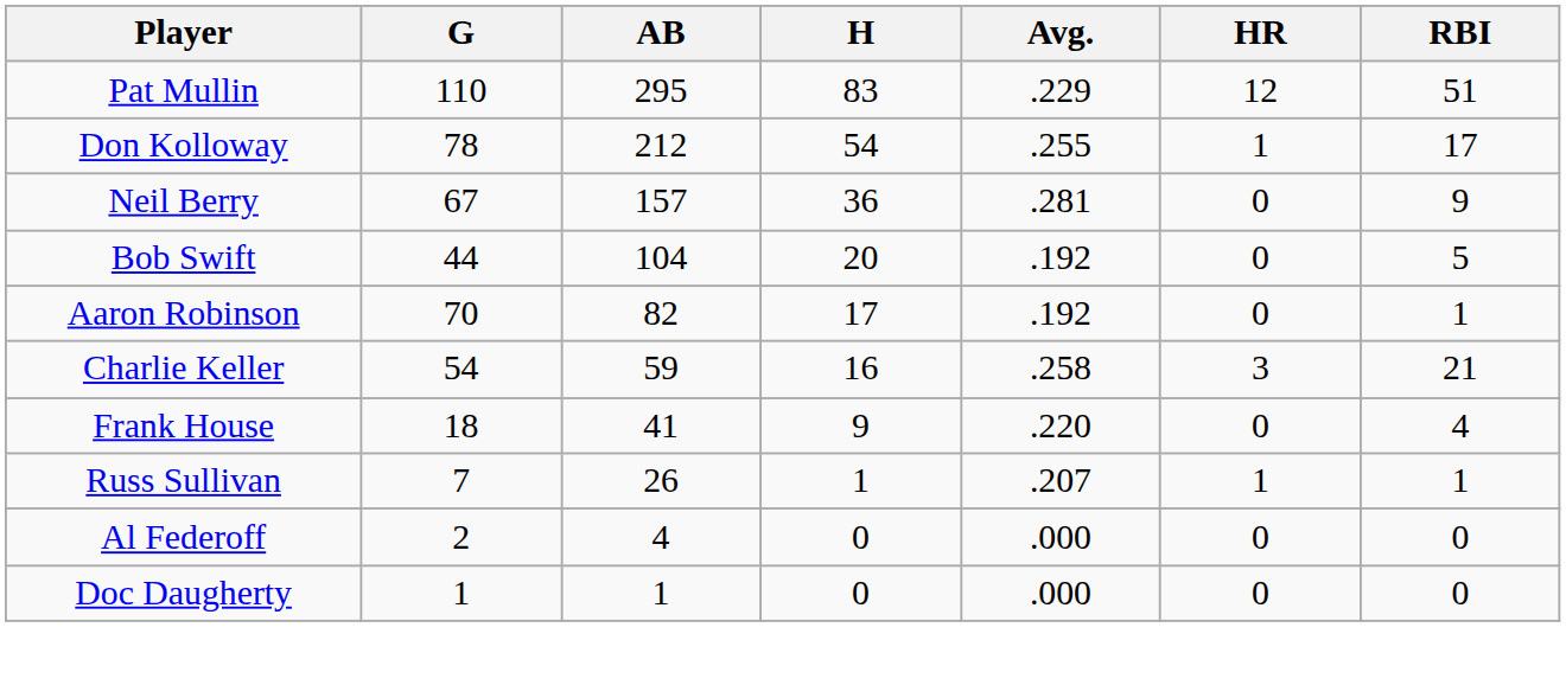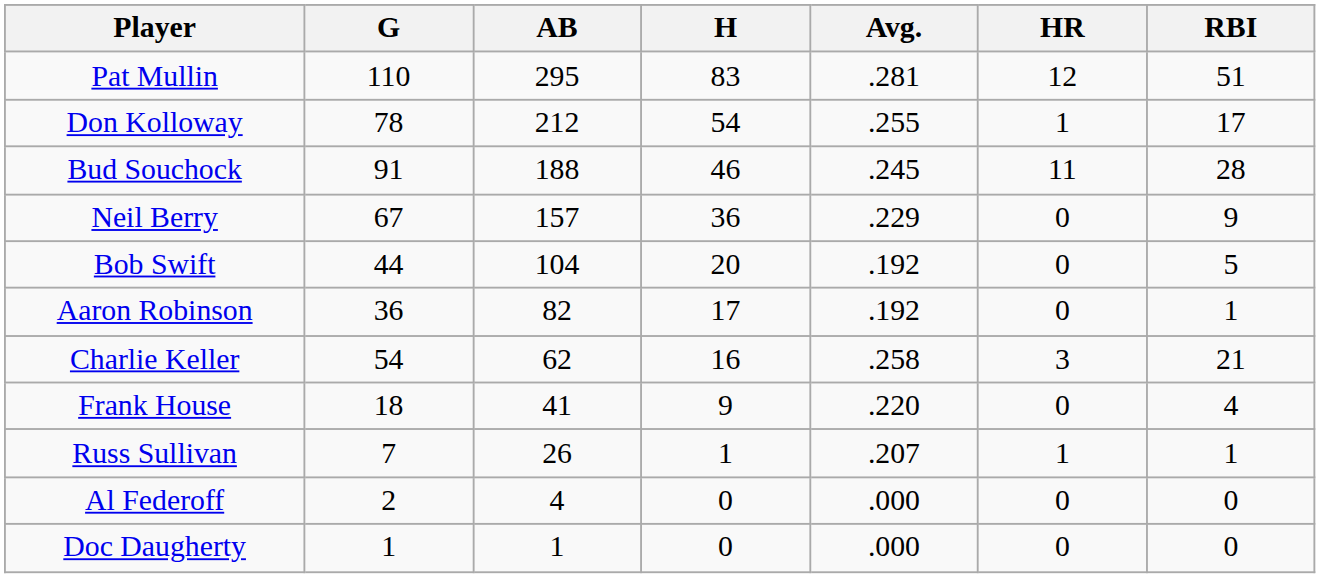 <table class="wikitable sortable">
 <tr>
 <th bgcolor="#DDDDFF" width="16%">Player</th>
 <th bgcolor="#DDDDFF" width="9%">G</th>
 <th bgcolor="#DDDDFF" width="9%">AB</th>
 <th bgcolor="#DDDDFF" width="9%">H</th>
 <th bgcolor="#DDDDFF" width="9%">Avg.</th>
 <th bgcolor="#DDDDFF" width="9%">HR</th>
 <th bgcolor="#DDDDFF" width="9%">RBI</th>
 </tr>
 <tr align="center">
 <td><a href='#'>Pat Mullin</a></td>
 <td>110</td>
 <td>295</td>
 <td>83</td>
-<td>.229</td>
+<td>.281</td>
 <td>12</td>
 <td>51</td>
 </tr>
 <tr align="center">
 <td><a href='#'>Don Kolloway</a></td>
 <td>78</td>
 <td>212</td>
 <td>54</td>
 <td>.255</td>
 <td>1</td>
 <td>17</td>
 </tr>
 <tr align="center">
+<td><a href='#'>Bud Souchock</a></td>
+<td>91</td>
+<td>188</td>
+<td>46</td>
+<td>.245</td>
+<td>11</td>
+<td>28</td>
+</tr>
+<tr align="center">
 <td><a href='#'>Neil Berry</a></td>
 <td>67</td>
 <td>157</td>
 <td>36</td>
-<td>.281</td>
+<td>.229</td>
 <td>0</td>
 <td>9</td>
 </tr>
 <tr align="center">
 <td><a href='#'>Bob Swift</a></td>
 <td>44</td>
 <td>104</td>
 <td>20</td>
 <td>.192</td>
 <td>0</td>
 <td>5</td>
 </tr>
 <tr align="center">
 <td><a href='#'>Aaron Robinson</a></td>
-<td>70</td>
+<td>36</td>
 <td>82</td>
 <td>17</td>
 <td>.192</td>
 <td>0</td>
 <td>1</td>
 </tr>
 <tr align="center">
 <td><a href='#'>Charlie Keller</a></td>
 <td>54</td>
-<td>59</td>
+<td>62</td>
 <td>16</td>
 <td>.258</td>
 <td>3</td>
 <td>21</td>
 </tr>
 <tr align="center">
 <td><a href='#'>Frank House</a></td>
 <td>18</td>
 <td>41</td>
 <td>9</td>
 <td>.220</td>
 <td>0</td>
 <td>4</td>
 </tr>
 <tr align="center">
 <td><a href='#'>Russ Sullivan</a></td>
 <td>7</td>
 <td>26</td>
 <td>1</td>
 <td>.207</td>
 <td>1</td>
 <td>1</td>
 </tr>
 <tr align="center">
 <td><a href='#'>Al Federoff</a></td>
 <td>2</td>
 <td>4</td>
 <td>0</td>
 <td>.000</td>
 <td>0</td>
 <td>0</td>
 </tr>
 <tr align="center">
 <td><a href='#'>Doc Daugherty</a></td>
 <td>1</td>
 <td>1</td>
 <td>0</td>
 <td>.000</td>
 <td>0</td>
 <td>0</td>
 </tr>
 </table>
